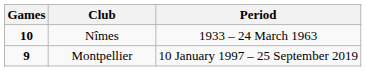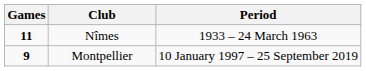 <table class="wikitable sortable" style="text-align:center;">
 <tr>
 <th>Games</th>
 <th style="width:30%;">Club</th>
 <th>Period</th>
 </tr>
 <tr>
-<td><strong>10</strong></td>
+<td><strong>11</strong></td>
 <td>Nîmes</td>
 <td>1933 – 24 March 1963</td>
 </tr>
 <tr>
 <td><strong>9</strong></td>
 <td>Montpellier</td>
 <td>10 January 1997 – 25 September 2019</td>
 </tr>
 </table>
